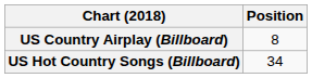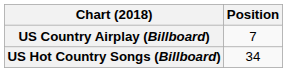 <table class="wikitable sortable plainrowheaders" style="text-align:center">
 <tr>
 <th scope="col">Chart (2018)</th>
 <th scope="col">Position</th>
 </tr>
 <tr>
 <th scope="row">US Country Airplay (<em>Billboard</em>)</th>
-<td>8</td>
+<td>7</td>
 </tr>
 <tr>
 <th scope="row">US Hot Country Songs (<em>Billboard</em>)</th>
 <td>34</td>
 </tr>
 </table>
